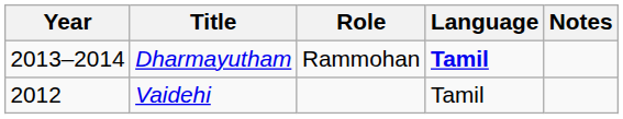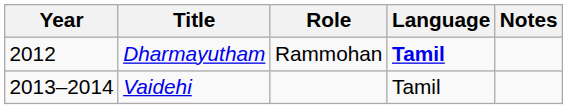 <table class="wikitable sortable">
 <tr>
 <th>Year</th>
 <th>Title</th>
 <th>Role</th>
 <th>Language</th>
 <th class="unsortable">Notes</th>
 </tr>
 <tr>
-<td>2013–2014</td>
+<td>2012</td>
 <td><em><a href='#'>Dharmayutham</a></em></td>
 <td>Rammohan</td>
 <td><strong><a href='#'>Tamil</a></strong></td>
 <td></td>
 </tr>
 <tr>
-<td>2012</td>
+<td>2013–2014</td>
 <td><em><a href='#'>Vaidehi</a></em></td>
 <td></td>
 <td>Tamil</td>
 <td></td>
 </tr>
 </table>
